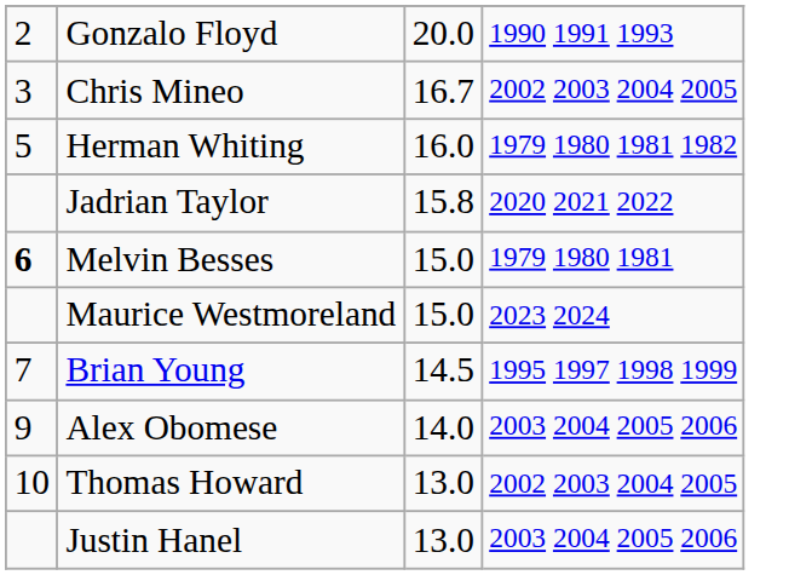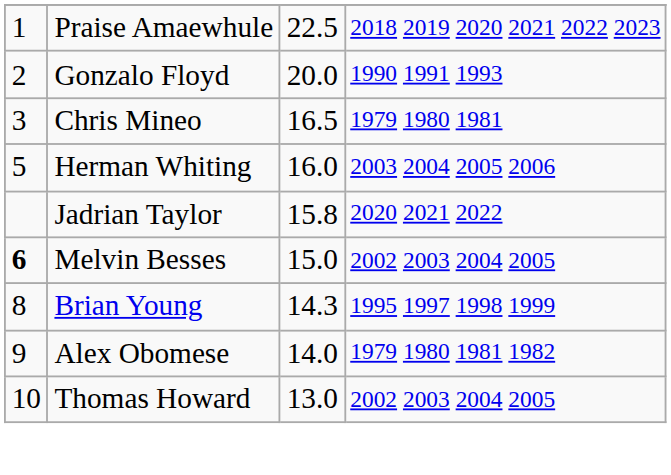 <table class="wikitable">
 <tr>
+</tr>
+<tr>
+<td>1</td>
+<td>Praise Amaewhule</td>
+<td>22.5</td>
+<td style="font-size:80%;"><a href='#'>2018</a> <a href='#'>2019</a> <a href='#'>2020</a> <a href='#'>2021</a> <a href='#'>2022</a> <a href='#'>2023</a></td>
 </tr>
 <tr>
 <td>2</td>
 <td>Gonzalo Floyd</td>
 <td>20.0</td>
 <td style="font-size:80%;"><a href='#'>1990</a> <a href='#'>1991</a> <a href='#'>1993</a></td>
 </tr>
 <tr>
 <td>3</td>
 <td>Chris Mineo</td>
-<td>16.7</td>
-<td style="font-size:80%;"><a href='#'>2002</a> <a href='#'>2003</a> <a href='#'>2004</a> <a href='#'>2005</a></td>
+<td>16.5</td>
+<td style="font-size:80%;"><a href='#'>1979</a> <a href='#'>1980</a> <a href='#'>1981</a></td>
 </tr>
 <tr>
 <td>5</td>
 <td>Herman Whiting</td>
 <td>16.0</td>
-<td style="font-size:80%;"><a href='#'>1979</a> <a href='#'>1980</a> <a href='#'>1981</a> <a href='#'>1982</a></td>
+<td style="font-size:80%;"><a href='#'>2003</a> <a href='#'>2004</a> <a href='#'>2005</a> <a href='#'>2006</a></td>
 </tr>
 <tr>
 <td></td>
 <td>Jadrian Taylor</td>
 <td>15.8</td>
 <td style="font-size:80%;"><a href='#'>2020</a> <a href='#'>2021</a> <a href='#'>2022</a></td>
 </tr>
 <tr>
 <td><strong>6</strong></td>
 <td>Melvin Besses</td>
 <td>15.0</td>
-<td style="font-size:80%;"><a href='#'>1979</a> <a href='#'>1980</a> <a href='#'>1981</a></td>
+<td style="font-size:80%;"><a href='#'>2002</a> <a href='#'>2003</a> <a href='#'>2004</a> <a href='#'>2005</a></td>
 </tr>
 <tr>
-<td></td>
-<td>Maurice Westmoreland</td>
-<td>15.0</td>
-<td style="font-size:80%;"><a href='#'>2023</a> <a href='#'>2024</a></td>
-</tr>
-<tr>
-<td>7</td>
+<td>8</td>
 <td><a href='#'>Brian Young</a></td>
-<td>14.5</td>
+<td>14.3</td>
 <td style="font-size:80%;"><a href='#'>1995</a> <a href='#'>1997</a> <a href='#'>1998</a> <a href='#'>1999</a></td>
 </tr>
 <tr>
 <td>9</td>
 <td>Alex Obomese</td>
 <td>14.0</td>
-<td style="font-size:80%;"><a href='#'>2003</a> <a href='#'>2004</a> <a href='#'>2005</a> <a href='#'>2006</a></td>
+<td style="font-size:80%;"><a href='#'>1979</a> <a href='#'>1980</a> <a href='#'>1981</a> <a href='#'>1982</a></td>
 </tr>
 <tr>
 <td>10</td>
 <td>Thomas Howard</td>
 <td>13.0</td>
 <td style="font-size:80%;"><a href='#'>2002</a> <a href='#'>2003</a> <a href='#'>2004</a> <a href='#'>2005</a></td>
 </tr>
-<tr>
-<td></td>
-<td>Justin Hanel</td>
-<td>13.0</td>
-<td style="font-size:80%;"><a href='#'>2003</a> <a href='#'>2004</a> <a href='#'>2005</a> <a href='#'>2006</a></td>
-</tr>
 </table>
